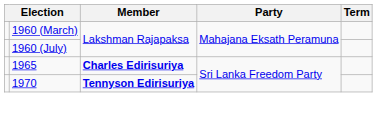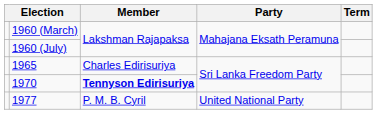 <table class="wikitable">
 <tr>
 <th colspan="2">Election</th>
 <th>Member</th>
 <th>Party</th>
 <th>Term</th>
 </tr>
 <tr>
 <td style="background-color: "></td>
 <td><a href='#'>1960 (March)</a></td>
 <td rowspan=2><a href='#'>Lakshman Rajapaksa</a></td>
 <td rowspan=2><a href='#'>Mahajana Eksath Peramuna</a></td>
 <td></td>
 </tr>
 <tr>
 <td style="background-color: "></td>
 <td><a href='#'>1960 (July)</a></td>
 <td></td>
 </tr>
 <tr>
 <td style="background-color: "></td>
 <td><a href='#'>1965</a></td>
-<td><strong><a href='#'>Charles Edirisuriya</a></strong></td>
+<td><a href='#'>Charles Edirisuriya</a></td>
 <td rowspan=2><a href='#'>Sri Lanka Freedom Party</a></td>
 <td></td>
 </tr>
 <tr>
 <td style="background-color: "></td>
 <td><a href='#'>1970</a></td>
 <td><strong><a href='#'>Tennyson Edirisuriya</a></strong></td>
 <td></td>
 </tr>
+<tr>
+<td style="background-color: "></td>
+<td><a href='#'>1977</a></td>
+<td><a href='#'>P. M. B. Cyril</a></td>
+<td><a href='#'>United National Party</a></td>
+<td></td>
+</tr>
 </table>
